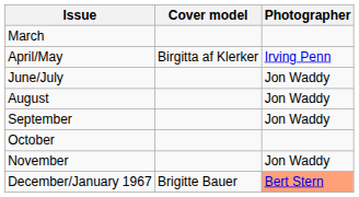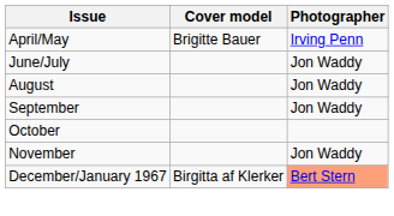 <table class="wikitable">
 <tr>
 <th>Issue</th>
 <th>Cover model</th>
 <th>Photographer</th>
 </tr>
 <tr>
-<td>March</td>
-<td></td>
-<td></td>
-</tr>
-<tr>
 <td>April/May</td>
-<td>Birgitta af Klerker</td>
+<td>Brigitte Bauer</td>
 <td><a href='#'>Irving Penn</a></td>
 </tr>
 <tr>
 <td>June/July</td>
 <td></td>
 <td>Jon Waddy</td>
 </tr>
 <tr>
 <td>August</td>
 <td></td>
 <td>Jon Waddy</td>
 </tr>
 <tr>
 <td>September</td>
 <td></td>
 <td>Jon Waddy</td>
 </tr>
 <tr>
 <td>October</td>
 <td></td>
 <td></td>
 </tr>
 <tr>
 <td>November</td>
 <td></td>
 <td>Jon Waddy</td>
 </tr>
 <tr>
 <td>December/January 1967</td>
-<td>Brigitte Bauer</td>
+<td>Birgitta af Klerker</td>
 <td style="background: lightsalmon;"><a href='#'>Bert Stern</a></td>
 </tr>
 </table>
